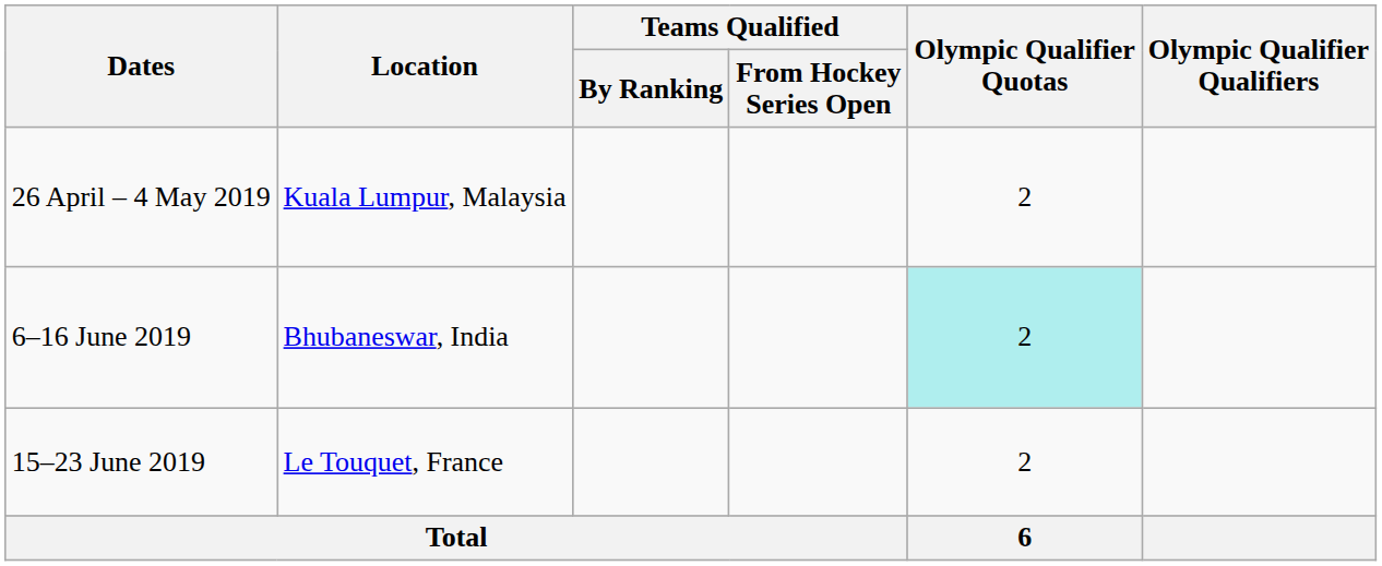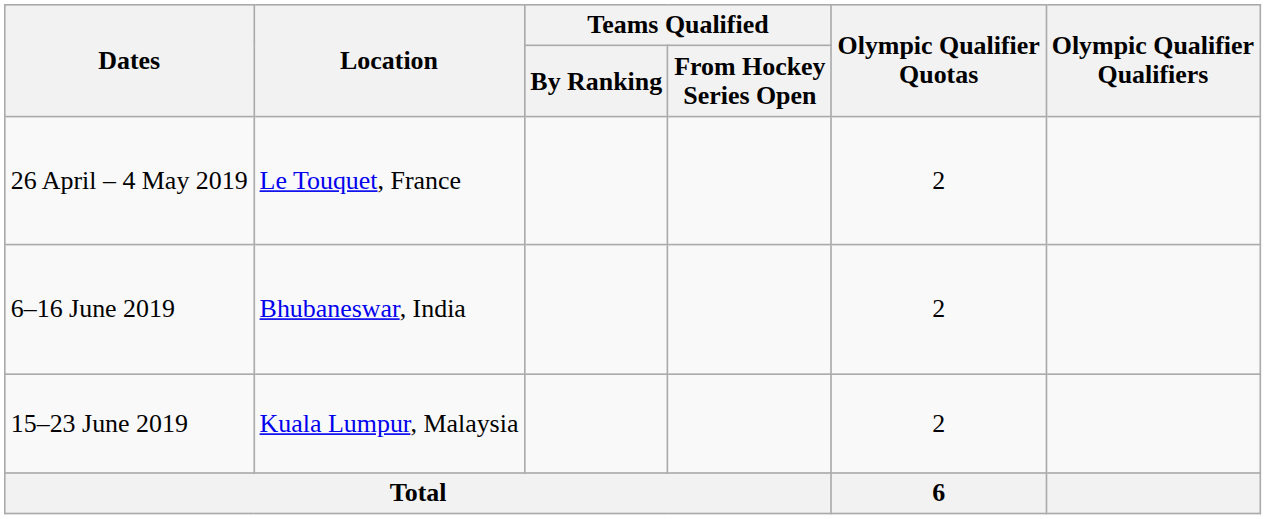 <table class=wikitable>
 <tr>
 <th rowspan=2>Dates</th>
 <th rowspan=2>Location</th>
 <th colspan=2>Teams Qualified</th>
 <th rowspan=2>Olympic Qualifier<br>Quotas</th>
 <th rowspan=2>Olympic Qualifier<br>Qualifiers</th>
 </tr>
 <tr>
 <th>By Ranking</th>
 <th>From Hockey<br>Series Open</th>
 </tr>
 <tr>
 <td>26 April – 4 May 2019</td>
-<td><a href='#'>Kuala Lumpur</a>, Malaysia</td>
+<td><a href='#'>Le Touquet</a>, France</td>
 <td><br><br><br></td>
 <td><br><br><br><s></s><br></td>
 <td align=center>2</td>
 <td><br></td>
 </tr>
 <tr>
 <td>6–16 June 2019</td>
 <td><a href='#'>Bhubaneswar</a>, India</td>
 <td><br><br></td>
 <td><br><br><br><br></td>
-<td align=center style="background: paleturquoise;">2</td>
+<td align=center>2</td>
 <td><br></td>
 </tr>
 <tr>
 <td>15–23 June 2019</td>
-<td><a href='#'>Le Touquet</a>, France</td>
+<td><a href='#'>Kuala Lumpur</a>, Malaysia</td>
 <td><br><br><br></td>
 <td><br><br><br></td>
 <td align=center>2</td>
 <td><br></td>
 </tr>
 <tr>
 <th colspan=4>Total</th>
 <th>6</th>
 <th></th>
 </tr>
 </table>
